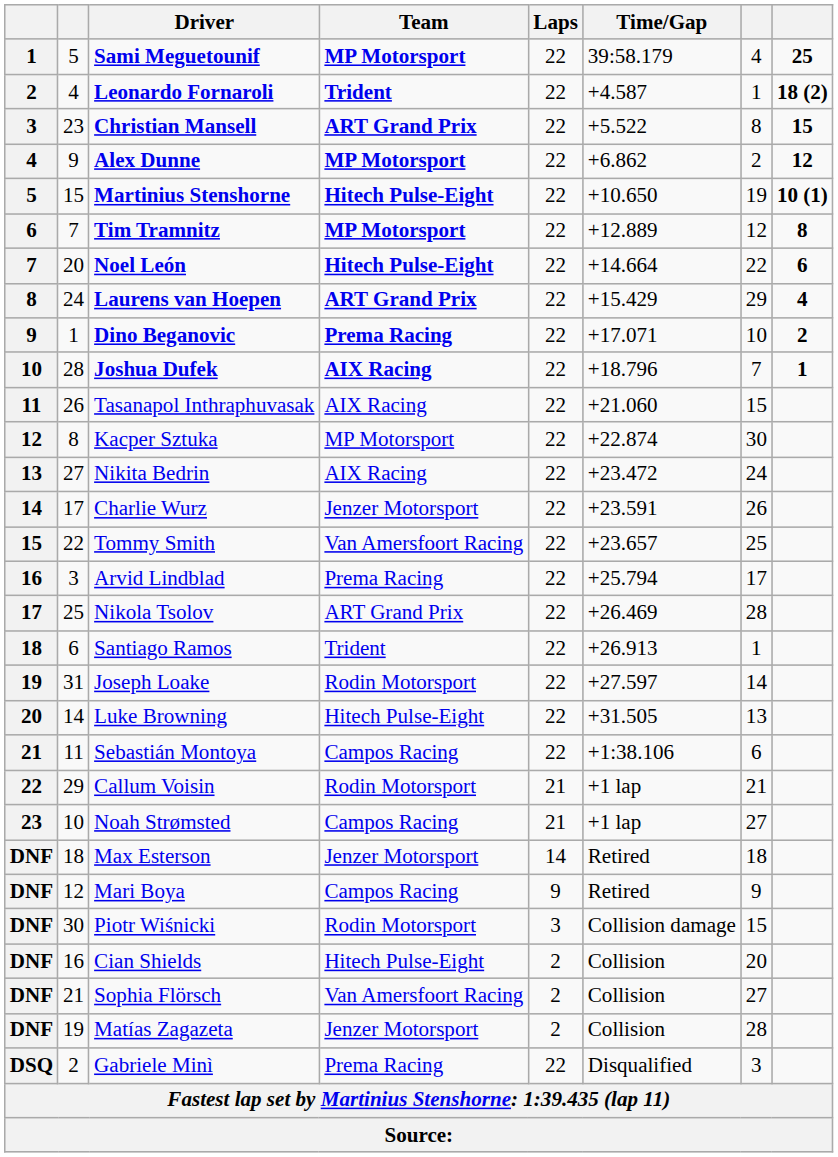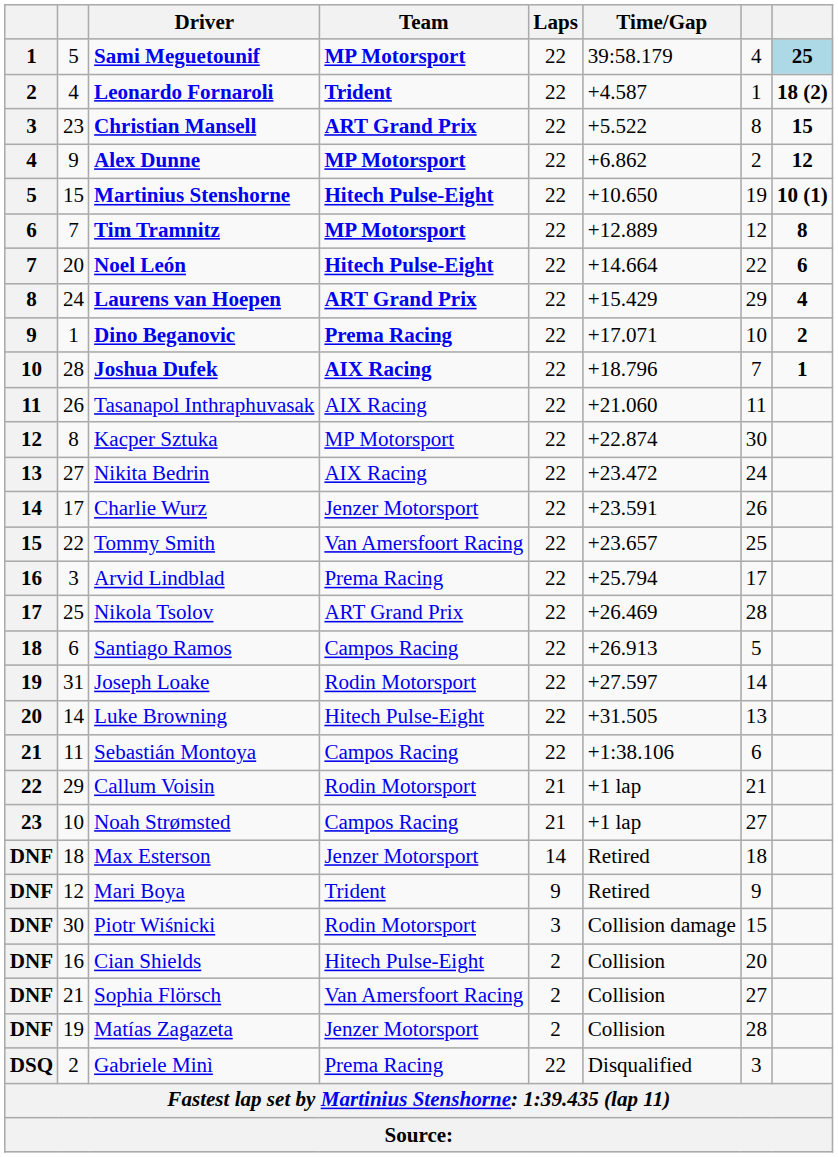 <table class="wikitable" style="font-size:85%">
 <tr>
 <th></th>
 <th></th>
 <th>Driver</th>
 <th>Team</th>
 <th>Laps</th>
 <th>Time/Gap</th>
 <th></th>
 <th></th>
 </tr>
 <tr>
 <th>1</th>
 <td align="center">5</td>
 <td> <strong><a href='#'>Sami Meguetounif</a></strong></td>
 <td><strong><a href='#'>MP Motorsport</a></strong></td>
 <td align="center">22</td>
 <td>39:58.179</td>
 <td align="center">4</td>
-<td align="center"><strong>25</strong></td>
+<td align="center" style="background: lightblue;"><strong>25</strong></td>
 </tr>
 <tr>
 <th>2</th>
 <td align="center">4</td>
 <td> <strong><a href='#'>Leonardo Fornaroli</a></strong></td>
 <td><strong><a href='#'>Trident</a></strong></td>
 <td align="center">22</td>
 <td>+4.587</td>
 <td align="center">1</td>
 <td align="center"><strong>18 (2)</strong></td>
 </tr>
 <tr>
 <th>3</th>
 <td align="center">23</td>
 <td> <strong><a href='#'>Christian Mansell</a></strong></td>
 <td><strong><a href='#'>ART Grand Prix</a></strong></td>
 <td align="center">22</td>
 <td>+5.522</td>
 <td align="center">8</td>
 <td align="center"><strong>15</strong></td>
 </tr>
 <tr>
 <th>4</th>
 <td align="center">9</td>
 <td> <strong><a href='#'>Alex Dunne</a></strong></td>
 <td><strong><a href='#'>MP Motorsport</a></strong></td>
 <td align="center">22</td>
 <td>+6.862</td>
 <td align="center">2</td>
 <td align="center"><strong>12</strong></td>
 </tr>
 <tr>
 <th>5</th>
 <td align="center">15</td>
 <td> <strong><a href='#'>Martinius Stenshorne</a></strong></td>
 <td><strong><a href='#'>Hitech Pulse-Eight</a></strong></td>
 <td align="center">22</td>
 <td>+10.650</td>
 <td align="center">19</td>
 <td align="center"><strong>10 (1)</strong></td>
 </tr>
 <tr>
 <th>6</th>
 <td align="center">7</td>
 <td> <strong><a href='#'>Tim Tramnitz</a></strong></td>
 <td><strong><a href='#'>MP Motorsport</a></strong></td>
 <td align="center">22</td>
 <td>+12.889</td>
 <td align="center">12</td>
 <td align="center"><strong>8</strong></td>
 </tr>
 <tr>
 <th>7</th>
 <td align="center">20</td>
 <td> <strong><a href='#'>Noel León</a></strong></td>
 <td><strong><a href='#'>Hitech Pulse-Eight</a></strong></td>
 <td align="center">22</td>
 <td>+14.664</td>
 <td align="center">22</td>
 <td align="center"><strong>6</strong></td>
 </tr>
 <tr>
 <th>8</th>
 <td align="center">24</td>
 <td> <strong><a href='#'>Laurens van Hoepen</a></strong></td>
 <td><strong><a href='#'>ART Grand Prix</a></strong></td>
 <td align="center">22</td>
 <td>+15.429</td>
 <td align="center">29</td>
 <td align="center"><strong>4</strong></td>
 </tr>
 <tr>
 <th>9</th>
 <td align="center">1</td>
 <td> <strong><a href='#'>Dino Beganovic</a></strong></td>
 <td><strong><a href='#'>Prema Racing</a></strong></td>
 <td align="center">22</td>
 <td>+17.071</td>
 <td align="center">10</td>
 <td align="center"><strong>2</strong></td>
 </tr>
 <tr>
 <th>10</th>
 <td align="center">28</td>
 <td> <strong><a href='#'>Joshua Dufek</a></strong></td>
 <td><strong><a href='#'>AIX Racing</a></strong></td>
 <td align="center">22</td>
 <td>+18.796</td>
 <td align="center">7</td>
 <td align="center"><strong>1</strong></td>
 </tr>
 <tr>
 <th>11</th>
 <td align="center">26</td>
 <td> <a href='#'>Tasanapol Inthraphuvasak</a></td>
 <td><a href='#'>AIX Racing</a></td>
 <td align="center">22</td>
 <td>+21.060</td>
-<td align="center">15</td>
+<td align="center">11</td>
 <td align="center"></td>
 </tr>
 <tr>
 <th>12</th>
 <td align="center">8</td>
 <td> <a href='#'>Kacper Sztuka</a></td>
 <td><a href='#'>MP Motorsport</a></td>
 <td align="center">22</td>
 <td>+22.874</td>
 <td align="center">30</td>
 <td align="center"></td>
 </tr>
 <tr>
 <th>13</th>
 <td align="center">27</td>
 <td> <a href='#'>Nikita Bedrin</a></td>
 <td><a href='#'>AIX Racing</a></td>
 <td align="center">22</td>
 <td>+23.472</td>
 <td align="center">24</td>
 <td align="center"></td>
 </tr>
 <tr>
 <th>14</th>
 <td align="center">17</td>
 <td> <a href='#'>Charlie Wurz</a></td>
 <td><a href='#'>Jenzer Motorsport</a></td>
 <td align="center">22</td>
 <td>+23.591</td>
 <td align="center">26</td>
 <td align="center"></td>
 </tr>
 <tr>
 <th>15</th>
 <td align="center">22</td>
 <td> <a href='#'>Tommy Smith</a></td>
 <td><a href='#'>Van Amersfoort Racing</a></td>
 <td align="center">22</td>
 <td>+23.657</td>
 <td align="center">25</td>
 <td align="center"></td>
 </tr>
 <tr>
 <th>16</th>
 <td align="center">3</td>
 <td> <a href='#'>Arvid Lindblad</a></td>
 <td><a href='#'>Prema Racing</a></td>
 <td align="center">22</td>
 <td>+25.794</td>
 <td align="center">17</td>
 <td align="center"></td>
 </tr>
 <tr>
 <th>17</th>
 <td align="center">25</td>
 <td> <a href='#'>Nikola Tsolov</a></td>
 <td><a href='#'>ART Grand Prix</a></td>
 <td align="center">22</td>
 <td>+26.469</td>
 <td align="center">28</td>
 <td align="center"></td>
 </tr>
 <tr>
 <th>18</th>
 <td align="center">6</td>
 <td> <a href='#'>Santiago Ramos</a></td>
-<td><a href='#'>Trident</a></td>
+<td><a href='#'>Campos Racing</a></td>
 <td align="center">22</td>
 <td>+26.913</td>
-<td align="center">1</td>
+<td align="center">5</td>
 <td align="center"></td>
 </tr>
 <tr>
 <th>19</th>
 <td align="center">31</td>
 <td> <a href='#'>Joseph Loake</a></td>
 <td><a href='#'>Rodin Motorsport</a></td>
 <td align="center">22</td>
 <td>+27.597</td>
 <td align="center">14</td>
 <td align="center"></td>
 </tr>
 <tr>
 <th>20</th>
 <td align="center">14</td>
 <td> <a href='#'>Luke Browning</a></td>
 <td><a href='#'>Hitech Pulse-Eight</a></td>
 <td align="center">22</td>
 <td>+31.505 </td>
 <td align="center">13</td>
 <td align="center"></td>
 </tr>
 <tr>
 <th>21</th>
 <td align="center">11</td>
 <td> <a href='#'>Sebastián Montoya</a></td>
 <td><a href='#'>Campos Racing</a></td>
 <td align="center">22</td>
 <td>+1:38.106</td>
 <td align="center">6</td>
 <td align="center"></td>
 </tr>
 <tr>
 <th>22</th>
 <td align="center">29</td>
 <td> <a href='#'>Callum Voisin</a></td>
 <td><a href='#'>Rodin Motorsport</a></td>
 <td align="center">21</td>
 <td>+1 lap</td>
 <td align="center">21</td>
 <td align="center"></td>
 </tr>
 <tr>
 <th>23</th>
 <td align="center">10</td>
 <td> <a href='#'>Noah Strømsted</a></td>
 <td><a href='#'>Campos Racing</a></td>
 <td align="center">21</td>
 <td>+1 lap</td>
 <td align="center">27</td>
 <td align="center"></td>
 </tr>
 <tr>
 <th>DNF</th>
 <td align="center">18</td>
 <td> <a href='#'>Max Esterson</a></td>
 <td><a href='#'>Jenzer Motorsport</a></td>
 <td align="center">14</td>
 <td>Retired </td>
 <td align="center">18</td>
 <td align="center"></td>
 </tr>
 <tr>
 <th>DNF</th>
 <td align="center">12</td>
 <td> <a href='#'>Mari Boya</a></td>
-<td><a href='#'>Campos Racing</a></td>
+<td><a href='#'>Trident</a></td>
 <td align="center">9</td>
 <td>Retired</td>
 <td align="center">9</td>
 <td align="center"></td>
 </tr>
 <tr>
 <th>DNF</th>
 <td align="center">30</td>
 <td> <a href='#'>Piotr Wiśnicki</a></td>
 <td><a href='#'>Rodin Motorsport</a></td>
 <td align="center">3</td>
 <td>Collision damage</td>
 <td align="center">15</td>
 <td align="center"></td>
 </tr>
 <tr>
 <th>DNF</th>
 <td align="center">16</td>
 <td> <a href='#'>Cian Shields</a></td>
 <td><a href='#'>Hitech Pulse-Eight</a></td>
 <td align="center">2</td>
 <td>Collision</td>
 <td align="center">20</td>
 <td align="center"></td>
 </tr>
 <tr>
 <th>DNF</th>
 <td align="center">21</td>
 <td> <a href='#'>Sophia Flörsch</a></td>
 <td><a href='#'>Van Amersfoort Racing</a></td>
 <td align="center">2</td>
 <td>Collision</td>
 <td align="center">27</td>
 <td align="center"></td>
 </tr>
 <tr>
 <th>DNF</th>
 <td align="center">19</td>
 <td> <a href='#'>Matías Zagazeta</a></td>
 <td><a href='#'>Jenzer Motorsport</a></td>
 <td align="center">2</td>
 <td>Collision</td>
 <td align="center">28</td>
 <td align="center"></td>
 </tr>
 <tr>
 <th>DSQ</th>
 <td align="center">2</td>
 <td> <a href='#'>Gabriele Minì</a></td>
 <td><a href='#'>Prema Racing</a></td>
 <td align="center">22</td>
 <td>Disqualified</td>
 <td align="center">3</td>
 <td align="center"></td>
 </tr>
 <tr>
 <th colspan="8"><em>Fastest lap set by  <a href='#'>Martinius Stenshorne</a>: 1:39.435 (lap 11)</em></th>
 </tr>
 <tr>
 <th colspan="8">Source:</th>
 </tr>
 </table>
